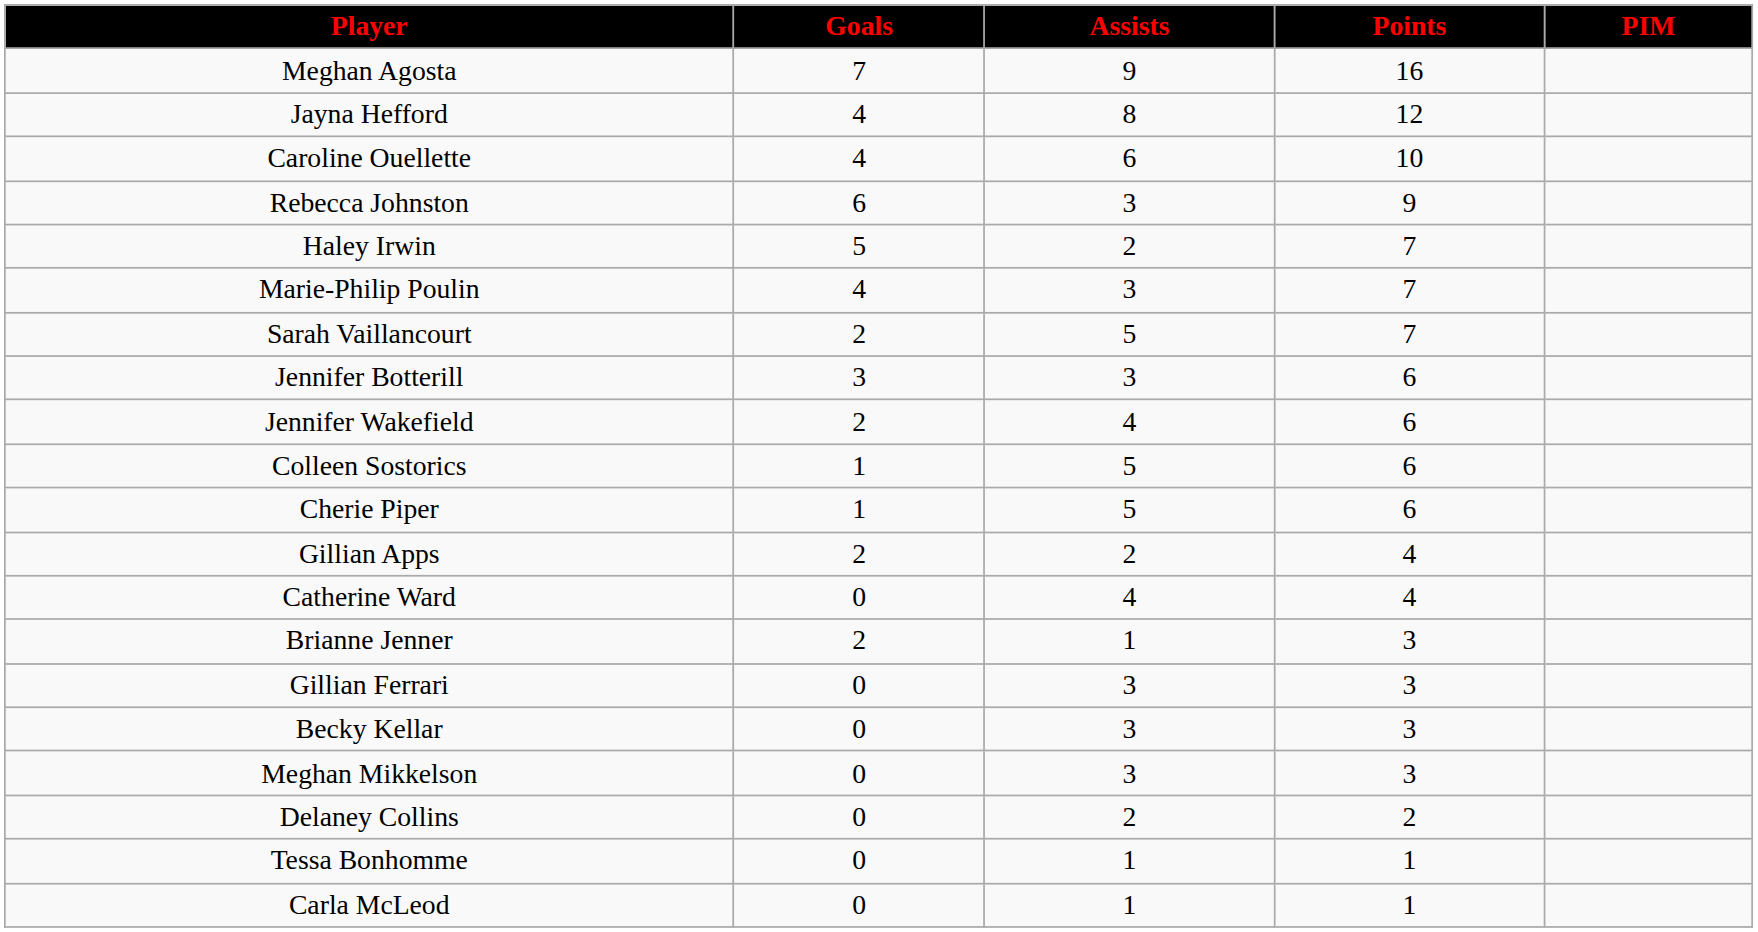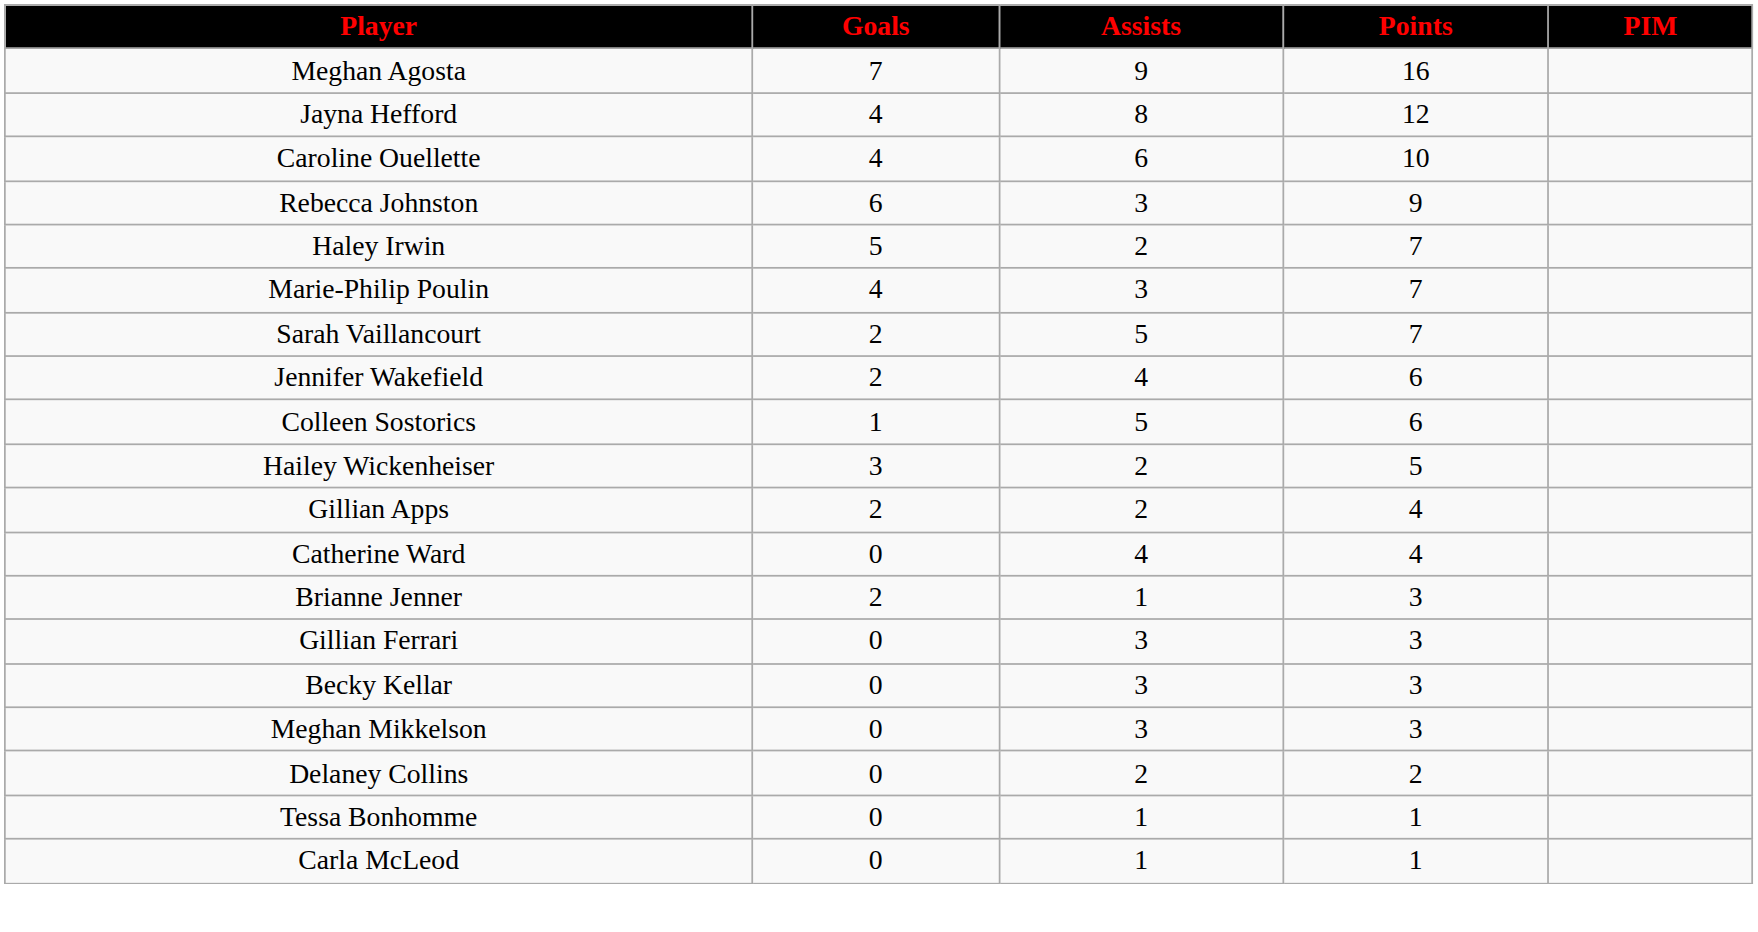 <table class="wikitable" style="width:80%;">
 <tr style="text-align:center; background:black; color:red;">
 <td><strong>Player</strong></td>
 <td><strong>Goals</strong></td>
 <td><strong>Assists</strong></td>
 <td><strong>Points</strong></td>
 <td><strong>PIM</strong></td>
 </tr>
 <tr style="text-align:center;" bgcolor="">
 <td>Meghan Agosta</td>
 <td>7</td>
 <td>9</td>
 <td>16</td>
 <td></td>
 </tr>
 <tr style="text-align:center;" bgcolor="">
 <td>Jayna Hefford</td>
 <td>4</td>
 <td>8</td>
 <td>12</td>
 <td></td>
 </tr>
 <tr style="text-align:center;" bgcolor="">
 <td>Caroline Ouellette</td>
 <td>4</td>
 <td>6</td>
 <td>10</td>
 <td></td>
 </tr>
 <tr style="text-align:center;" bgcolor="">
 <td>Rebecca Johnston</td>
 <td>6</td>
 <td>3</td>
 <td>9</td>
 <td></td>
 </tr>
 <tr style="text-align:center;" bgcolor="">
 <td>Haley Irwin</td>
 <td>5</td>
 <td>2</td>
 <td>7</td>
 <td></td>
 </tr>
 <tr style="text-align:center;" bgcolor="">
 <td>Marie-Philip Poulin</td>
 <td>4</td>
 <td>3</td>
 <td>7</td>
 <td></td>
 </tr>
 <tr style="text-align:center;" bgcolor="">
 <td>Sarah Vaillancourt</td>
 <td>2</td>
 <td>5</td>
 <td>7</td>
 <td></td>
 </tr>
 <tr style="text-align:center;" bgcolor="">
-<td>Jennifer Botterill</td>
-<td>3</td>
-<td>3</td>
-<td>6</td>
-<td></td>
-</tr>
-<tr style="text-align:center;" bgcolor="">
 <td>Jennifer Wakefield</td>
 <td>2</td>
 <td>4</td>
 <td>6</td>
 <td></td>
 </tr>
 <tr style="text-align:center;" bgcolor="">
 <td>Colleen Sostorics</td>
 <td>1</td>
 <td>5</td>
 <td>6</td>
 <td></td>
 </tr>
 <tr style="text-align:center;" bgcolor="">
-<td>Cherie Piper</td>
-<td>1</td>
+<td>Hailey Wickenheiser</td>
+<td>3</td>
+<td>2</td>
 <td>5</td>
-<td>6</td>
 <td></td>
 </tr>
 <tr style="text-align:center;" bgcolor="">
 <td>Gillian Apps</td>
 <td>2</td>
 <td>2</td>
 <td>4</td>
 <td></td>
 </tr>
 <tr style="text-align:center;" bgcolor="">
 <td>Catherine Ward</td>
 <td>0</td>
 <td>4</td>
 <td>4</td>
 <td></td>
 </tr>
 <tr style="text-align:center;" bgcolor="">
 <td>Brianne Jenner</td>
 <td>2</td>
 <td>1</td>
 <td>3</td>
 <td></td>
 </tr>
 <tr style="text-align:center;" bgcolor="">
 <td>Gillian Ferrari</td>
 <td>0</td>
 <td>3</td>
 <td>3</td>
 <td></td>
 </tr>
 <tr style="text-align:center;" bgcolor="">
 <td>Becky Kellar</td>
 <td>0</td>
 <td>3</td>
 <td>3</td>
 <td></td>
 </tr>
 <tr style="text-align:center;" bgcolor="">
 <td>Meghan Mikkelson</td>
 <td>0</td>
 <td>3</td>
 <td>3</td>
 <td></td>
 </tr>
 <tr style="text-align:center;" bgcolor="">
 <td>Delaney Collins</td>
 <td>0</td>
 <td>2</td>
 <td>2</td>
 <td></td>
 </tr>
 <tr style="text-align:center;" bgcolor="">
 <td>Tessa Bonhomme</td>
 <td>0</td>
 <td>1</td>
 <td>1</td>
 <td></td>
 </tr>
 <tr style="text-align:center;" bgcolor="">
 <td>Carla McLeod</td>
 <td>0</td>
 <td>1</td>
 <td>1</td>
 <td></td>
 </tr>
 </table>
